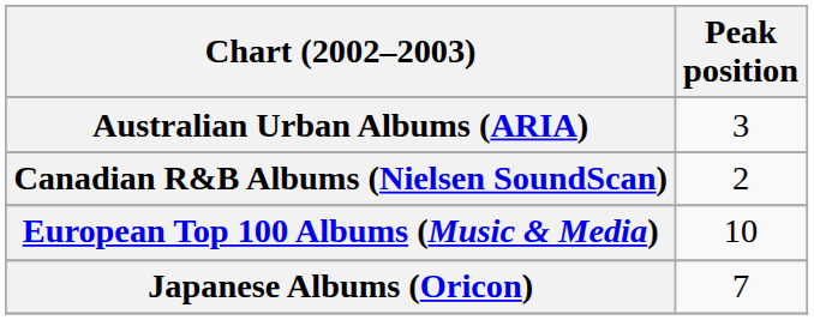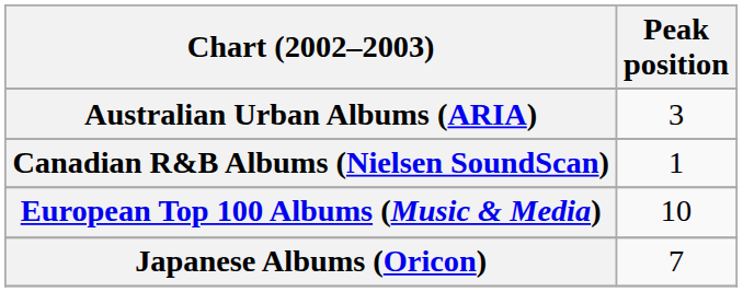 <table class="wikitable sortable plainrowheaders">
 <tr>
 <th>Chart (2002–2003)</th>
 <th>Peak<br>position</th>
 </tr>
 <tr>
 </tr>
 <tr>
 <th scope="row">Australian Urban Albums (<a href='#'>ARIA</a>)</th>
 <td style="text-align:center;">3</td>
 </tr>
 <tr>
 </tr>
 <tr>
 </tr>
 <tr>
 </tr>
 <tr>
 </tr>
 <tr>
 <th scope="row">Canadian R&B Albums (<a href='#'>Nielsen SoundScan</a>)</th>
-<td style="text-align:center;">2</td>
+<td style="text-align:center;">1</td>
 </tr>
 <tr>
 </tr>
 <tr>
 </tr>
 <tr>
 <th scope="row"><a href='#'>European Top 100 Albums</a> (<em><a href='#'>Music & Media</a></em>)</th>
 <td style="text-align:center;">10</td>
 </tr>
 <tr>
 </tr>
 <tr>
 </tr>
 <tr>
 </tr>
 <tr>
 </tr>
 <tr>
 <th scope="row">Japanese Albums (<a href='#'>Oricon</a>)</th>
 <td align="center">7</td>
 </tr>
 <tr>
 </tr>
 <tr>
 </tr>
 <tr>
 </tr>
 <tr>
 </tr>
 <tr>
 </tr>
 <tr>
 </tr>
 <tr>
 </tr>
 <tr>
 </tr>
 <tr>
 </tr>
 </table>
